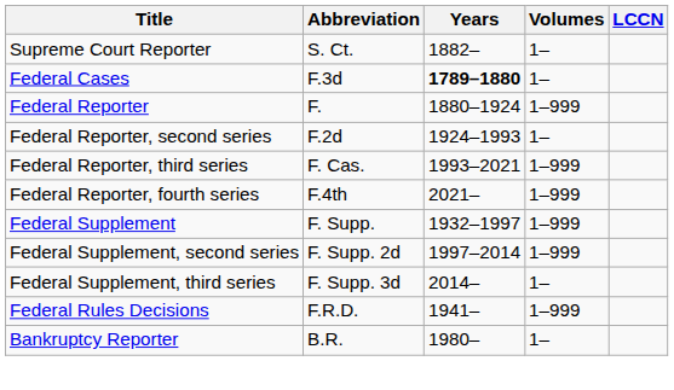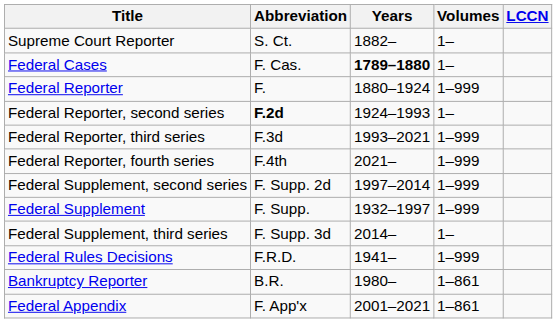 <table class="wikitable sortable" border="1">
 <tr>
 <th>Title</th>
 <th>Abbreviation</th>
 <th>Years</th>
 <th>Volumes</th>
 <th><a href='#'>LCCN</a></th>
 </tr>
 <tr>
 <td>Supreme Court Reporter</td>
 <td>S. Ct.</td>
 <td>1882–</td>
 <td>1–</td>
 <td></td>
 </tr>
 <tr>
 <td><a href='#'>Federal Cases</a></td>
-<td>F.3d</td>
+<td>F. Cas.</td>
 <td><strong>1789–1880</strong></td>
 <td>1–</td>
 <td></td>
 </tr>
 <tr>
 <td><a href='#'>Federal Reporter</a></td>
 <td>F.</td>
 <td>1880–1924</td>
 <td>1–999</td>
 <td></td>
 </tr>
 <tr>
 <td>Federal Reporter, second series</td>
-<td>F.2d</td>
+<td><strong>F.2d</strong></td>
 <td>1924–1993</td>
 <td>1–</td>
 <td></td>
 </tr>
 <tr>
 <td>Federal Reporter, third series</td>
-<td>F. Cas.</td>
+<td>F.3d</td>
 <td>1993–2021</td>
 <td>1–999</td>
 <td></td>
 </tr>
 <tr>
 <td>Federal Reporter, fourth series</td>
 <td>F.4th</td>
 <td>2021–</td>
 <td>1–999</td>
 <td></td>
 </tr>
 <tr>
-<td><a href='#'>Federal Supplement</a></td>
-<td>F. Supp.</td>
-<td>1932–1997</td>
+<td>Federal Supplement, second series</td>
+<td>F. Supp. 2d</td>
+<td>1997–2014</td>
 <td>1–999</td>
 <td></td>
 </tr>
 <tr>
-<td>Federal Supplement, second series</td>
-<td>F. Supp. 2d</td>
-<td>1997–2014</td>
+<td><a href='#'>Federal Supplement</a></td>
+<td>F. Supp.</td>
+<td>1932–1997</td>
 <td>1–999</td>
 <td></td>
 </tr>
 <tr>
 <td>Federal Supplement, third series</td>
 <td>F. Supp. 3d</td>
 <td>2014–</td>
 <td>1–</td>
 <td></td>
 </tr>
 <tr>
 <td><a href='#'>Federal Rules Decisions</a></td>
 <td>F.R.D.</td>
 <td>1941–</td>
 <td>1–999</td>
 <td></td>
 </tr>
 <tr>
 <td><a href='#'>Bankruptcy Reporter</a></td>
 <td>B.R.</td>
 <td>1980–</td>
-<td>1–</td>
+<td>1–861</td>
+<td></td>
+</tr>
+<tr>
+<td><a href='#'>Federal Appendix</a></td>
+<td>F. App'x</td>
+<td>2001–2021</td>
+<td>1–861</td>
 <td></td>
 </tr>
 </table>
